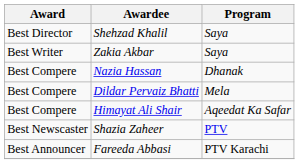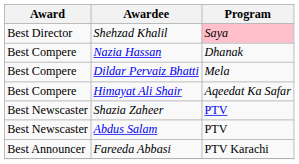 <table class="wikitable">
 <tr>
 <th>Award</th>
 <th>Awardee</th>
 <th>Program</th>
 </tr>
 <tr>
 <td>Best Director</td>
 <td><em>Shehzad Khalil</em></td>
-<td><em>Saya</em></td>
-</tr>
-<tr>
-<td>Best Writer</td>
-<td><em>Zakia Akbar</em></td>
-<td><em>Saya</em></td>
+<td style="background: pink;"><em>Saya</em></td>
 </tr>
 <tr>
 <td>Best Compere</td>
 <td><em><a href='#'>Nazia Hassan</a></em></td>
 <td><em>Dhanak</em></td>
 </tr>
 <tr>
 <td>Best Compere</td>
 <td><em><a href='#'>Dildar Pervaiz Bhatti</a></em></td>
 <td><em>Mela</em></td>
 </tr>
 <tr>
 <td>Best Compere</td>
 <td><em><a href='#'>Himayat Ali Shair</a></em></td>
 <td><em>Aqeedat Ka Safar</em></td>
 </tr>
 <tr>
 <td>Best Newscaster</td>
 <td><em>Shazia Zaheer</em></td>
 <td><a href='#'>PTV</a></td>
 </tr>
 <tr>
+<td>Best Newscaster</td>
+<td><em><a href='#'> Abdus Salam</a></em></td>
+<td>PTV</td>
+</tr>
+<tr>
 <td>Best Announcer</td>
 <td><em>Fareeda Abbasi</em></td>
 <td>PTV Karachi</td>
 </tr>
 <tr>
 </tr>
 </table>
